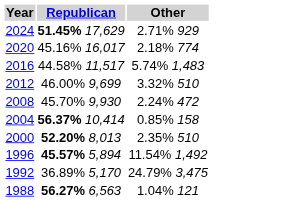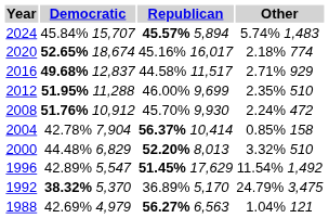 <table style="margin:1em 0 1em 1em; font-size:100%;">
 <tr style="background:lightgrey;">
 <th>Year</th>
+<th><a href='#'>Democratic</a></th>
 <th><a href='#'>Republican</a></th>
 <th>Other</th>
 </tr>
 <tr>
 <td align="center" ><a href='#'>2024</a></td>
-<td align="center" ><strong>51.45%</strong> <em>17,629</em></td>
-<td align="center" >2.71% <em>929</em></td>
+<td align="center" >45.84% <em>15,707</em></td>
+<td align="center" ><strong>45.57%</strong> <em>5,894</em></td>
+<td align="center" >5.74% <em>1,483</em></td>
 </tr>
 <tr>
 <td align="center" ><a href='#'>2020</a></td>
+<td align="center" ><strong>52.65%</strong> <em>18,674</em></td>
 <td align="center" >45.16% <em>16,017</em></td>
 <td align="center" >2.18% <em>774</em></td>
 </tr>
 <tr>
 <td align="center" ><a href='#'>2016</a></td>
+<td align="center" ><strong>49.68%</strong> <em>12,837</em></td>
 <td align="center" >44.58% <em>11,517</em></td>
-<td align="center" >5.74% <em>1,483</em></td>
+<td align="center" >2.71% <em>929</em></td>
 </tr>
 <tr>
 <td align="center" ><a href='#'>2012</a></td>
+<td align="center" ><strong>51.95%</strong> <em>11,288</em></td>
 <td align="center" >46.00% <em>9,699</em></td>
-<td align="center" >3.32% <em>510</em></td>
+<td align="center" >2.35% <em>510</em></td>
 </tr>
 <tr>
 <td align="center" ><a href='#'>2008</a></td>
+<td align="center" ><strong>51.76%</strong> <em>10,912</em></td>
 <td align="center" >45.70% <em>9,930</em></td>
 <td align="center" >2.24% <em>472</em></td>
 </tr>
 <tr>
 <td align="center" ><a href='#'>2004</a></td>
+<td align="center" >42.78% <em>7,904</em></td>
 <td align="center" ><strong>56.37%</strong> <em>10,414</em></td>
 <td align="center" >0.85% <em>158</em></td>
 </tr>
 <tr>
 <td align="center" ><a href='#'>2000</a></td>
+<td align="center" >44.48% <em>6,829</em></td>
 <td align="center" ><strong>52.20%</strong> <em>8,013</em></td>
-<td align="center" >2.35% <em>510</em></td>
+<td align="center" >3.32% <em>510</em></td>
 </tr>
 <tr>
 <td align="center" ><a href='#'>1996</a></td>
-<td align="center" ><strong>45.57%</strong> <em>5,894</em></td>
+<td align="center" >42.89% <em>5,547</em></td>
+<td align="center" ><strong>51.45%</strong> <em>17,629</em></td>
 <td align="center" >11.54% <em>1,492</em></td>
 </tr>
 <tr>
 <td align="center" ><a href='#'>1992</a></td>
+<td align="center" ><strong>38.32%</strong> <em>5,370</em></td>
 <td align="center" >36.89% <em>5,170</em></td>
 <td align="center" >24.79% <em>3,475</em></td>
 </tr>
 <tr>
 <td align="center" ><a href='#'>1988</a></td>
+<td align="center" >42.69% <em>4,979</em></td>
 <td align="center" ><strong>56.27%</strong> <em>6,563</em></td>
 <td align="center" >1.04% <em>121</em></td>
 </tr>
 </table>
